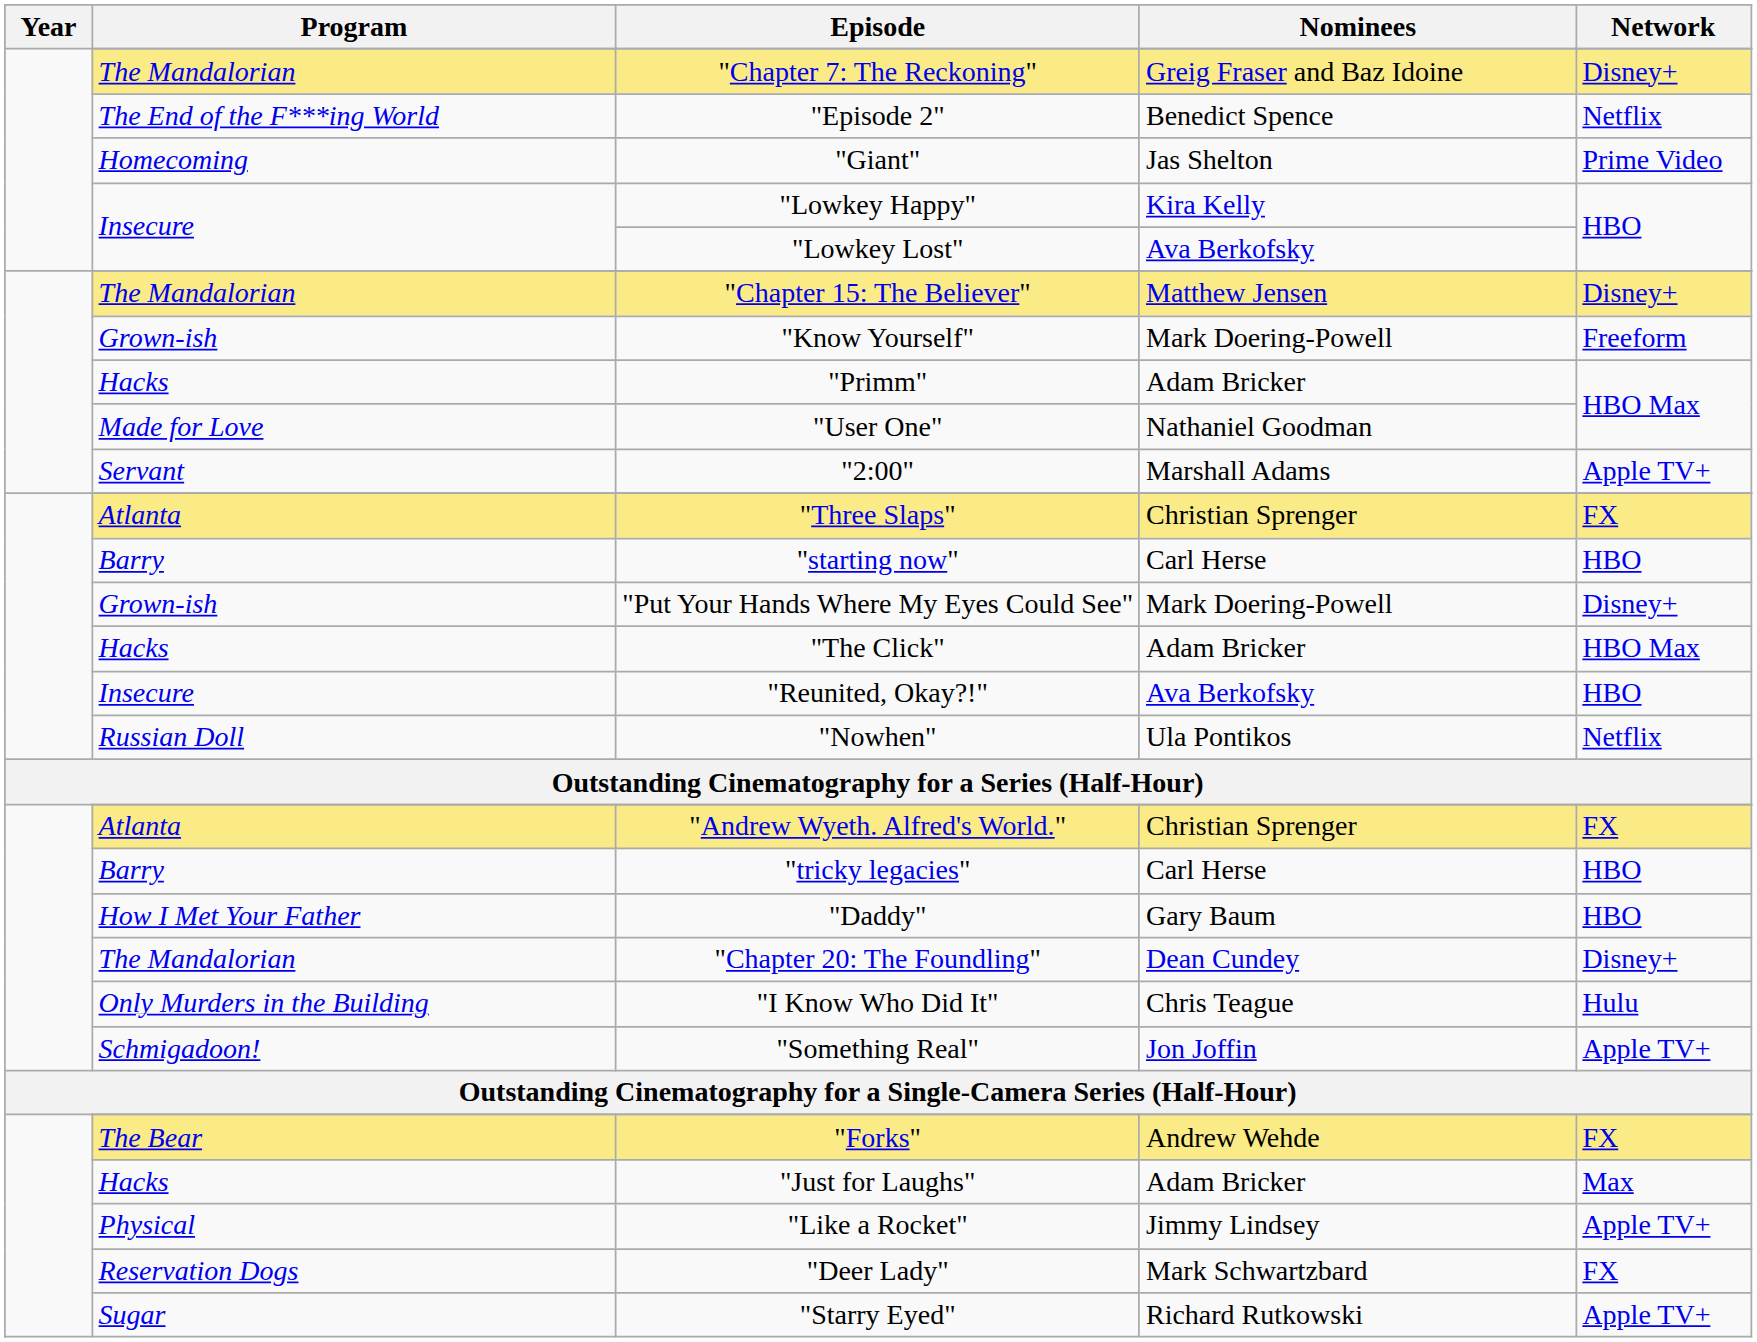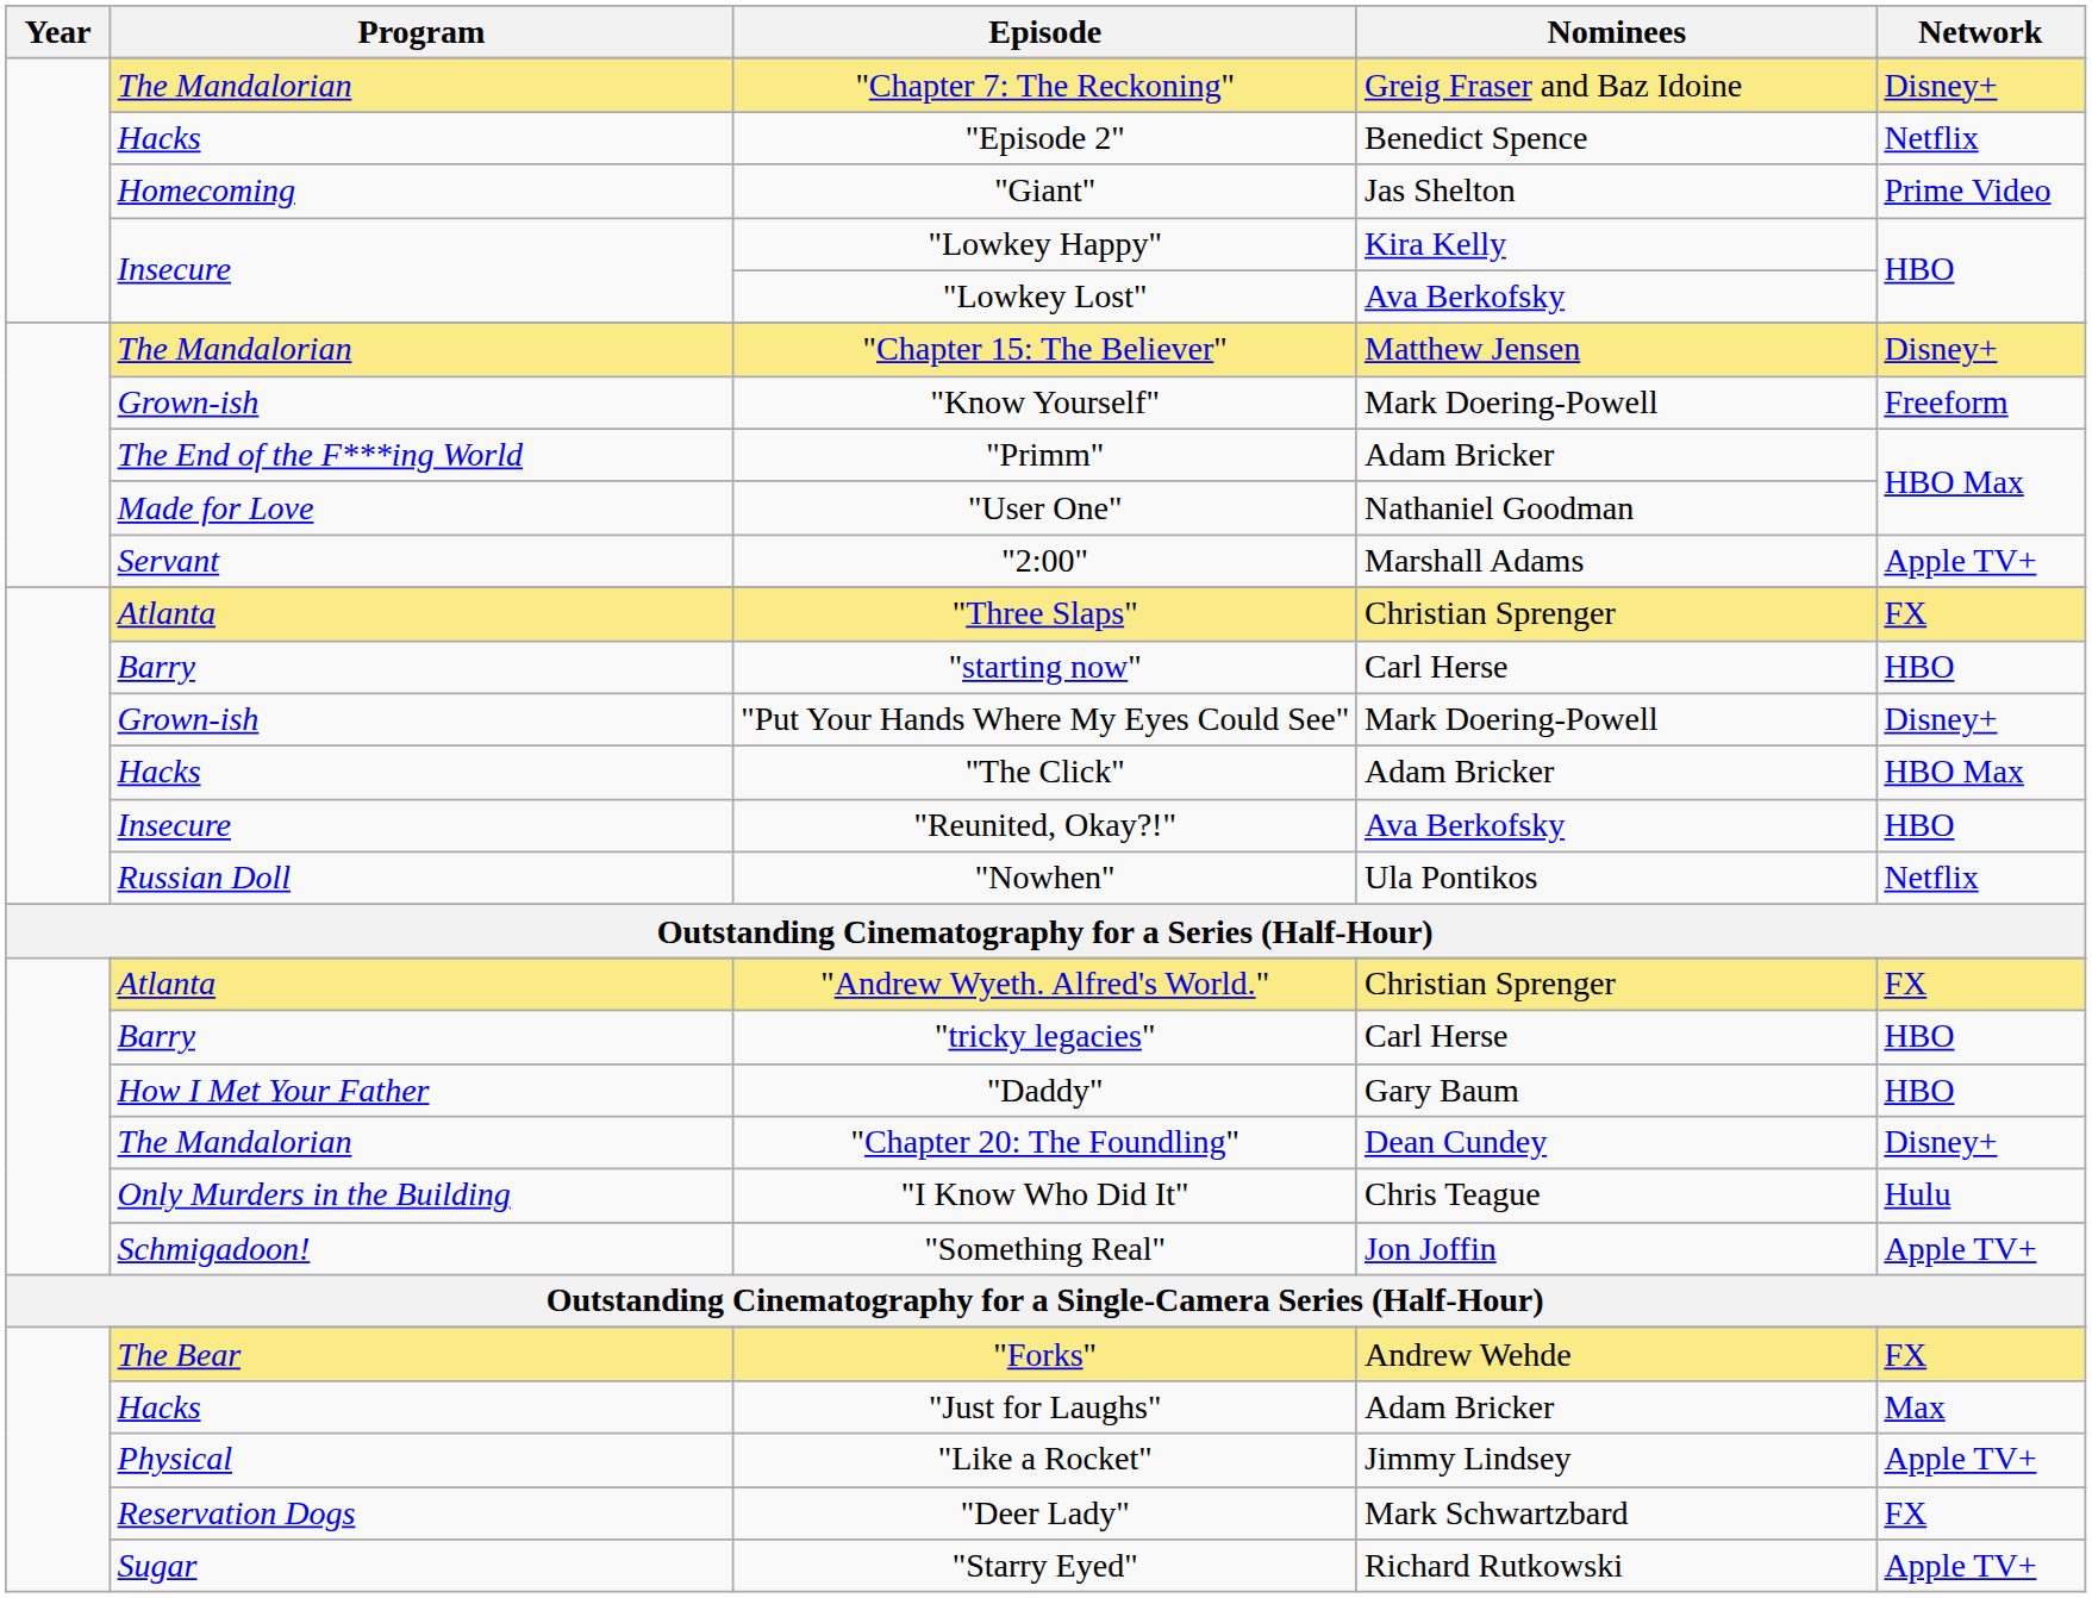 <table class="wikitable">
 <tr>
 <th width="5%">Year</th>
 <th width="30%">Program</th>
 <th width="30%">Episode</th>
 <th width="25%">Nominees</th>
 <th width="10%">Network</th>
 </tr>
 <tr>
 <td rowspan=6 align=center></td>
 </tr>
 <tr style="background:#FAEB86;">
 <td><em><a href='#'>The Mandalorian</a></em></td>
 <td align=center>"<a href='#'>Chapter 7: The Reckoning</a>"</td>
 <td><a href='#'>Greig Fraser</a> and Baz Idoine</td>
 <td><a href='#'>Disney+</a></td>
 </tr>
 <tr>
-<td><em><a href='#'>The End of the F***ing World</a></em></td>
+<td><em><a href='#'>Hacks</a></em></td>
 <td align=center>"Episode 2"</td>
 <td>Benedict Spence</td>
 <td><a href='#'>Netflix</a></td>
 </tr>
 <tr>
 <td><em><a href='#'>Homecoming</a></em></td>
 <td align=center>"Giant"</td>
 <td>Jas Shelton</td>
 <td><a href='#'>Prime Video</a></td>
 </tr>
 <tr>
 <td rowspan=2><em><a href='#'>Insecure</a></em></td>
 <td align=center>"Lowkey Happy"</td>
 <td><a href='#'>Kira Kelly</a></td>
 <td rowspan=2><a href='#'>HBO</a></td>
 </tr>
 <tr>
 <td align=center>"Lowkey Lost"</td>
 <td><a href='#'>Ava Berkofsky</a></td>
 </tr>
 <tr>
 <td rowspan=6 align=center></td>
 </tr>
 <tr style="background:#FAEB86;">
 <td><em><a href='#'>The Mandalorian</a></em></td>
 <td align=center>"<a href='#'>Chapter 15: The Believer</a>"</td>
 <td><a href='#'>Matthew Jensen</a></td>
 <td><a href='#'>Disney+</a></td>
 </tr>
 <tr>
 <td><em><a href='#'>Grown-ish</a></em></td>
 <td align=center>"Know Yourself"</td>
 <td>Mark Doering-Powell</td>
 <td><a href='#'>Freeform</a></td>
 </tr>
 <tr>
-<td><em><a href='#'>Hacks</a></em></td>
+<td><em><a href='#'>The End of the F***ing World</a></em></td>
 <td align=center>"Primm"</td>
 <td>Adam Bricker</td>
 <td rowspan="2"><a href='#'>HBO Max</a></td>
 </tr>
 <tr>
 <td><em><a href='#'>Made for Love</a></em></td>
 <td align=center>"User One"</td>
 <td>Nathaniel Goodman</td>
 </tr>
 <tr>
 <td><em><a href='#'>Servant</a></em></td>
 <td align=center>"2:00"</td>
 <td>Marshall Adams</td>
 <td><a href='#'>Apple TV+</a></td>
 </tr>
 <tr>
 <td rowspan=7 align=center></td>
 </tr>
 <tr style="background:#FAEB86;">
 <td><em><a href='#'>Atlanta</a></em></td>
 <td align=center>"<a href='#'>Three Slaps</a>"</td>
 <td>Christian Sprenger</td>
 <td><a href='#'>FX</a></td>
 </tr>
 <tr>
 <td><em><a href='#'>Barry</a></em></td>
 <td align=center>"<a href='#'>starting now</a>"</td>
 <td>Carl Herse</td>
 <td><a href='#'>HBO</a></td>
 </tr>
 <tr>
 <td><em><a href='#'>Grown-ish</a></em></td>
 <td align=center>"Put Your Hands Where My Eyes Could See"</td>
 <td>Mark Doering-Powell</td>
 <td><a href='#'>Disney+</a></td>
 </tr>
 <tr>
 <td><em><a href='#'>Hacks</a></em></td>
 <td align=center>"The Click"</td>
 <td>Adam Bricker</td>
 <td><a href='#'>HBO Max</a></td>
 </tr>
 <tr>
 <td><em><a href='#'>Insecure</a></em></td>
 <td align=center>"Reunited, Okay?!"</td>
 <td><a href='#'>Ava Berkofsky</a></td>
 <td><a href='#'>HBO</a></td>
 </tr>
 <tr>
 <td><em><a href='#'>Russian Doll</a></em></td>
 <td align=center>"Nowhen"</td>
 <td>Ula Pontikos</td>
 <td><a href='#'>Netflix</a></td>
 </tr>
 <tr>
 <th colspan="5">Outstanding Cinematography for a Series (Half-Hour)</th>
 </tr>
 <tr>
 <td rowspan=7 align=center></td>
 </tr>
 <tr style="background:#FAEB86;">
 <td><em><a href='#'>Atlanta</a></em></td>
 <td align=center>"<a href='#'>Andrew Wyeth. Alfred's World.</a>"</td>
 <td>Christian Sprenger</td>
 <td><a href='#'>FX</a></td>
 </tr>
 <tr>
 <td><em><a href='#'>Barry</a></em></td>
 <td align=center>"<a href='#'>tricky legacies</a>"</td>
 <td>Carl Herse</td>
 <td><a href='#'>HBO</a></td>
 </tr>
 <tr>
 <td><em><a href='#'>How I Met Your Father</a></em></td>
 <td align=center>"Daddy"</td>
 <td>Gary Baum</td>
 <td><a href='#'>HBO</a></td>
 </tr>
 <tr>
 <td><em><a href='#'>The Mandalorian</a></em></td>
 <td align=center>"<a href='#'>Chapter 20: The Foundling</a>"</td>
 <td><a href='#'>Dean Cundey</a></td>
 <td><a href='#'>Disney+</a></td>
 </tr>
 <tr>
 <td><em><a href='#'>Only Murders in the Building</a></em></td>
 <td align=center>"I Know Who Did It"</td>
 <td>Chris Teague</td>
 <td><a href='#'>Hulu</a></td>
 </tr>
 <tr>
 <td><em><a href='#'>Schmigadoon!</a></em></td>
 <td align=center>"Something Real"</td>
 <td><a href='#'>Jon Joffin</a></td>
 <td><a href='#'>Apple TV+</a></td>
 </tr>
 <tr>
 <th colspan="5">Outstanding Cinematography for a Single-Camera Series (Half-Hour)</th>
 </tr>
 <tr>
 <td rowspan=6 align=center></td>
 </tr>
 <tr style="background:#FAEB86;">
 <td><em><a href='#'>The Bear</a></em></td>
 <td align=center>"<a href='#'>Forks</a>"</td>
 <td>Andrew Wehde</td>
 <td><a href='#'>FX</a></td>
 </tr>
 <tr>
 <td><em><a href='#'>Hacks</a></em></td>
 <td align=center>"Just for Laughs"</td>
 <td>Adam Bricker</td>
 <td><a href='#'>Max</a></td>
 </tr>
 <tr>
 <td><em><a href='#'>Physical</a></em></td>
 <td align=center>"Like a Rocket"</td>
 <td>Jimmy Lindsey</td>
 <td><a href='#'>Apple TV+</a></td>
 </tr>
 <tr>
 <td><em><a href='#'>Reservation Dogs</a></em></td>
 <td align=center>"Deer Lady"</td>
 <td>Mark Schwartzbard</td>
 <td><a href='#'>FX</a></td>
 </tr>
 <tr>
 <td><em><a href='#'>Sugar</a></em></td>
 <td align=center>"Starry Eyed"</td>
 <td>Richard Rutkowski</td>
 <td><a href='#'>Apple TV+</a></td>
 </tr>
 </table>
